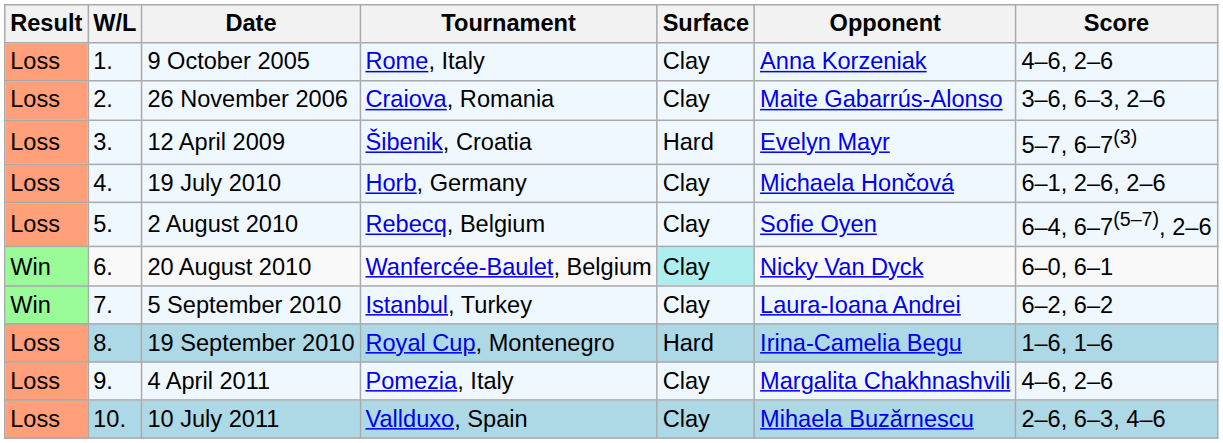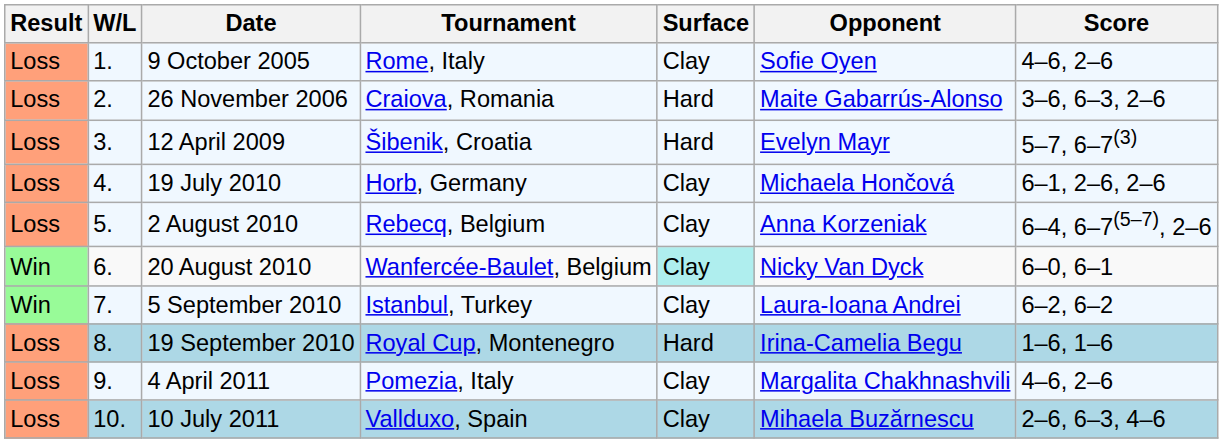 <table class="sortable wikitable" style="font-size:97%;">
 <tr>
 <th>Result</th>
 <th class="unsortable">W/L</th>
 <th>Date</th>
 <th>Tournament</th>
 <th>Surface</th>
 <th>Opponent</th>
 <th class="unsortable">Score</th>
 </tr>
 <tr bgcolor="#f0f8ff">
 <td style="background:#ffa07a;">Loss</td>
 <td>1.</td>
 <td>9 October 2005</td>
 <td><a href='#'>Rome</a>, Italy</td>
 <td>Clay</td>
-<td> <a href='#'>Anna Korzeniak</a></td>
+<td> <a href='#'>Sofie Oyen</a></td>
 <td>4–6, 2–6</td>
 </tr>
 <tr bgcolor="#f0f8ff">
 <td style="background:#ffa07a;">Loss</td>
 <td>2.</td>
 <td>26 November 2006</td>
 <td><a href='#'>Craiova</a>, Romania</td>
-<td>Clay</td>
+<td>Hard</td>
 <td> <a href='#'>Maite Gabarrús-Alonso</a></td>
 <td>3–6, 6–3, 2–6</td>
 </tr>
 <tr bgcolor="#f0f8ff">
 <td style="background:#ffa07a;">Loss</td>
 <td>3.</td>
 <td>12 April 2009</td>
 <td><a href='#'>Šibenik</a>, Croatia</td>
 <td>Hard</td>
 <td> <a href='#'>Evelyn Mayr</a></td>
 <td>5–7, 6–7<sup>(3)</sup></td>
 </tr>
 <tr bgcolor="#f0f8ff">
 <td style="background:#ffa07a;">Loss</td>
 <td>4.</td>
 <td>19 July 2010</td>
 <td><a href='#'>Horb</a>, Germany</td>
 <td>Clay</td>
 <td> <a href='#'>Michaela Hončová</a></td>
 <td>6–1, 2–6, 2–6</td>
 </tr>
 <tr bgcolor="#f0f8ff">
 <td style="background:#ffa07a;">Loss</td>
 <td>5.</td>
 <td>2 August 2010</td>
 <td><a href='#'>Rebecq</a>, Belgium</td>
 <td>Clay</td>
-<td> <a href='#'>Sofie Oyen</a></td>
+<td> <a href='#'>Anna Korzeniak</a></td>
 <td>6–4, 6–7<sup>(5–7)</sup>, 2–6</td>
 </tr>
 <tr>
 <td style="background:#98fb98;">Win</td>
 <td>6.</td>
 <td>20 August 2010</td>
 <td><a href='#'>Wanfercée-Baulet</a>, Belgium</td>
 <td style="background: paleturquoise;">Clay</td>
 <td> <a href='#'>Nicky Van Dyck</a></td>
 <td>6–0, 6–1</td>
 </tr>
 <tr bgcolor="#f0f8ff">
 <td style="background:#98fb98;">Win</td>
 <td>7.</td>
 <td>5 September 2010</td>
 <td><a href='#'>Istanbul</a>, Turkey</td>
 <td>Clay</td>
 <td> <a href='#'>Laura-Ioana Andrei</a></td>
 <td>6–2, 6–2</td>
 </tr>
 <tr bgcolor=lightblue>
 <td style="background:#ffa07a;">Loss</td>
 <td>8.</td>
 <td>19 September 2010</td>
 <td><a href='#'>Royal Cup</a>, Montenegro</td>
 <td>Hard</td>
 <td> <a href='#'>Irina-Camelia Begu</a></td>
 <td>1–6, 1–6</td>
 </tr>
 <tr style="background:#f0f8ff;">
 <td style="background:#ffa07a;">Loss</td>
 <td>9.</td>
 <td>4 April 2011</td>
 <td><a href='#'>Pomezia</a>, Italy</td>
 <td>Clay</td>
 <td> <a href='#'>Margalita Chakhnashvili</a></td>
 <td>4–6, 2–6</td>
 </tr>
 <tr bgcolor="lightblue">
 <td style="background:#ffa07a;">Loss</td>
 <td>10.</td>
 <td>10 July 2011</td>
 <td><a href='#'>Vallduxo</a>, Spain</td>
 <td>Clay</td>
 <td> <a href='#'>Mihaela Buzărnescu</a></td>
 <td>2–6, 6–3, 4–6</td>
 </tr>
 </table>
